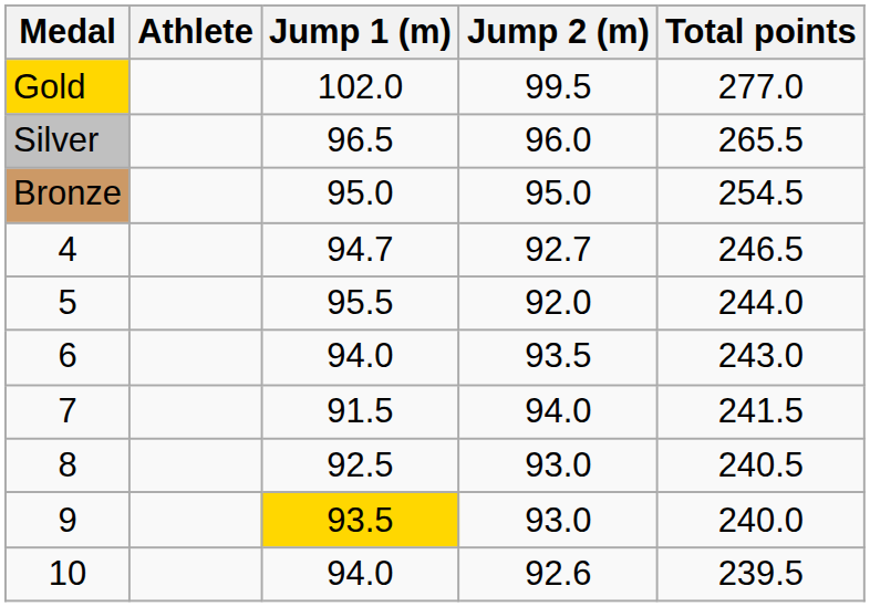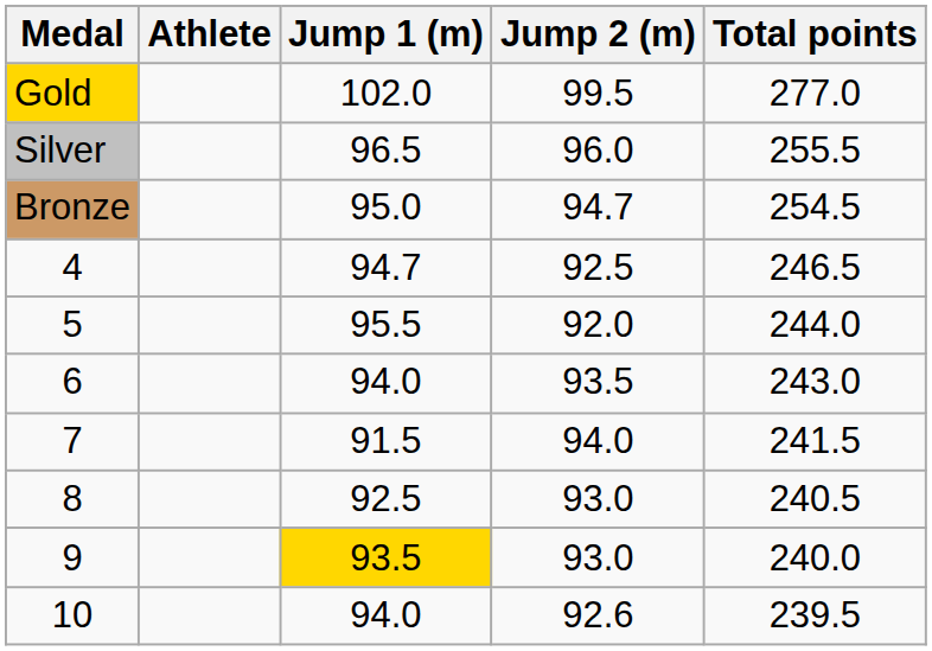 <table class="wikitable">
 <tr>
 <th>Medal</th>
 <th>Athlete</th>
 <th>Jump 1 (m)</th>
 <th>Jump 2 (m)</th>
 <th>Total points</th>
 </tr>
 <tr>
 <td bgcolor="gold">Gold</td>
 <td></td>
 <td align=center>102.0</td>
 <td align=center>99.5</td>
 <td align=center>277.0</td>
 </tr>
 <tr>
 <td bgcolor="silver">Silver</td>
 <td></td>
 <td align=center>96.5</td>
 <td align=center>96.0</td>
-<td align=center>265.5</td>
+<td align=center>255.5</td>
 </tr>
 <tr>
 <td bgcolor="CC9966">Bronze</td>
 <td></td>
 <td align=center>95.0</td>
-<td align=center>95.0</td>
+<td align=center>94.7</td>
 <td align=center>254.5</td>
 </tr>
 <tr>
 <td align=center>4</td>
 <td></td>
 <td align=center>94.7</td>
-<td align=center>92.7</td>
+<td align=center>92.5</td>
 <td align=center>246.5</td>
 </tr>
 <tr>
 <td align=center>5</td>
 <td></td>
 <td align=center>95.5</td>
 <td align=center>92.0</td>
 <td align=center>244.0</td>
 </tr>
 <tr>
 <td align=center>6</td>
 <td></td>
 <td align=center>94.0</td>
 <td align=center>93.5</td>
 <td align=center>243.0</td>
 </tr>
 <tr>
 <td align=center>7</td>
 <td></td>
 <td align=center>91.5</td>
 <td align=center>94.0</td>
 <td align=center>241.5</td>
 </tr>
 <tr>
 <td align=center>8</td>
 <td></td>
 <td align=center>92.5</td>
 <td align=center>93.0</td>
 <td align=center>240.5</td>
 </tr>
 <tr>
 <td align=center>9</td>
 <td></td>
 <td align=center style="background: gold;">93.5</td>
 <td align=center>93.0</td>
 <td align=center>240.0</td>
 </tr>
 <tr>
 <td align=center>10</td>
 <td></td>
 <td align=center>94.0</td>
 <td align=center>92.6</td>
 <td align=center>239.5</td>
 </tr>
 </table>
